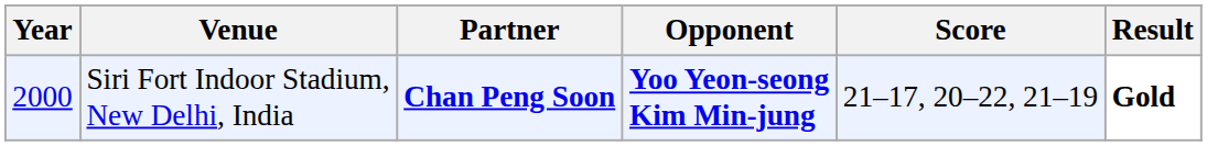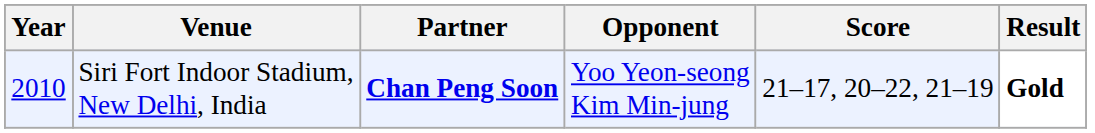 <table class="sortable wikitable" style="font-size: 90%;">
 <tr>
 <th>Year</th>
 <th>Venue</th>
 <th>Partner</th>
 <th>Opponent</th>
 <th>Score</th>
 <th>Result</th>
 </tr>
 <tr style="background:#ECF2FF">
-<td align="center"><a href='#'>2000</a></td>
+<td align="center"><a href='#'>2010</a></td>
 <td align="left">Siri Fort Indoor Stadium,<br><a href='#'>New Delhi</a>, India</td>
 <td align="left"><strong> <a href='#'>Chan Peng Soon</a></strong></td>
-<td align="left"><strong> <a href='#'>Yoo Yeon-seong</a><br> <a href='#'>Kim Min-jung</a></strong></td>
+<td align="left"> <a href='#'>Yoo Yeon-seong</a><br> <a href='#'>Kim Min-jung</a></td>
 <td align="left">21–17, 20–22, 21–19</td>
 <td style="text-align:left; background:white"> <strong>Gold</strong></td>
 </tr>
 </table>
